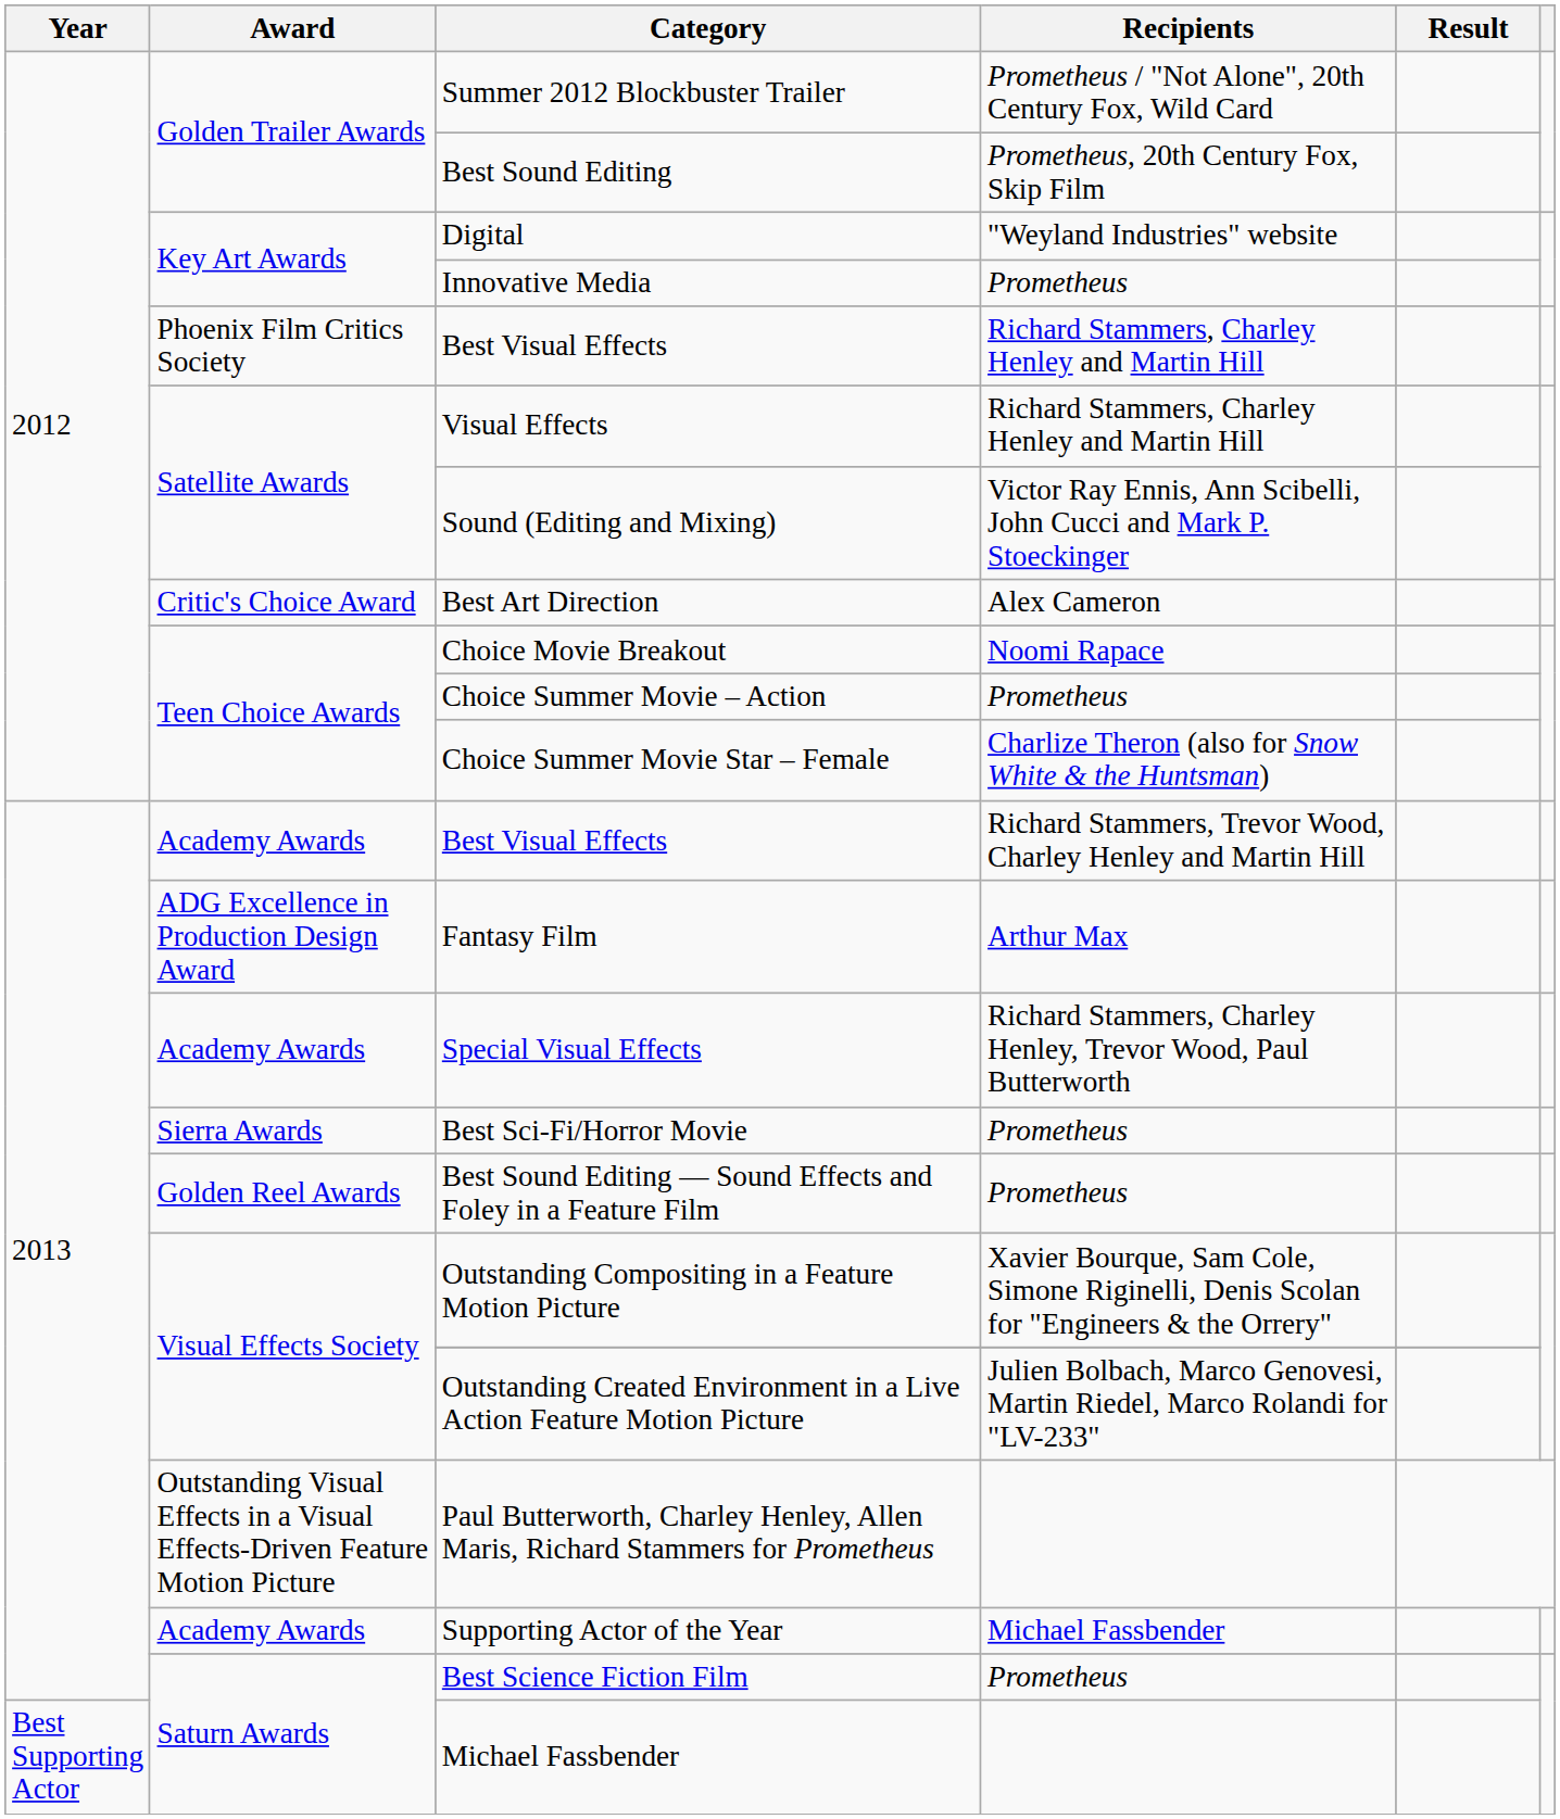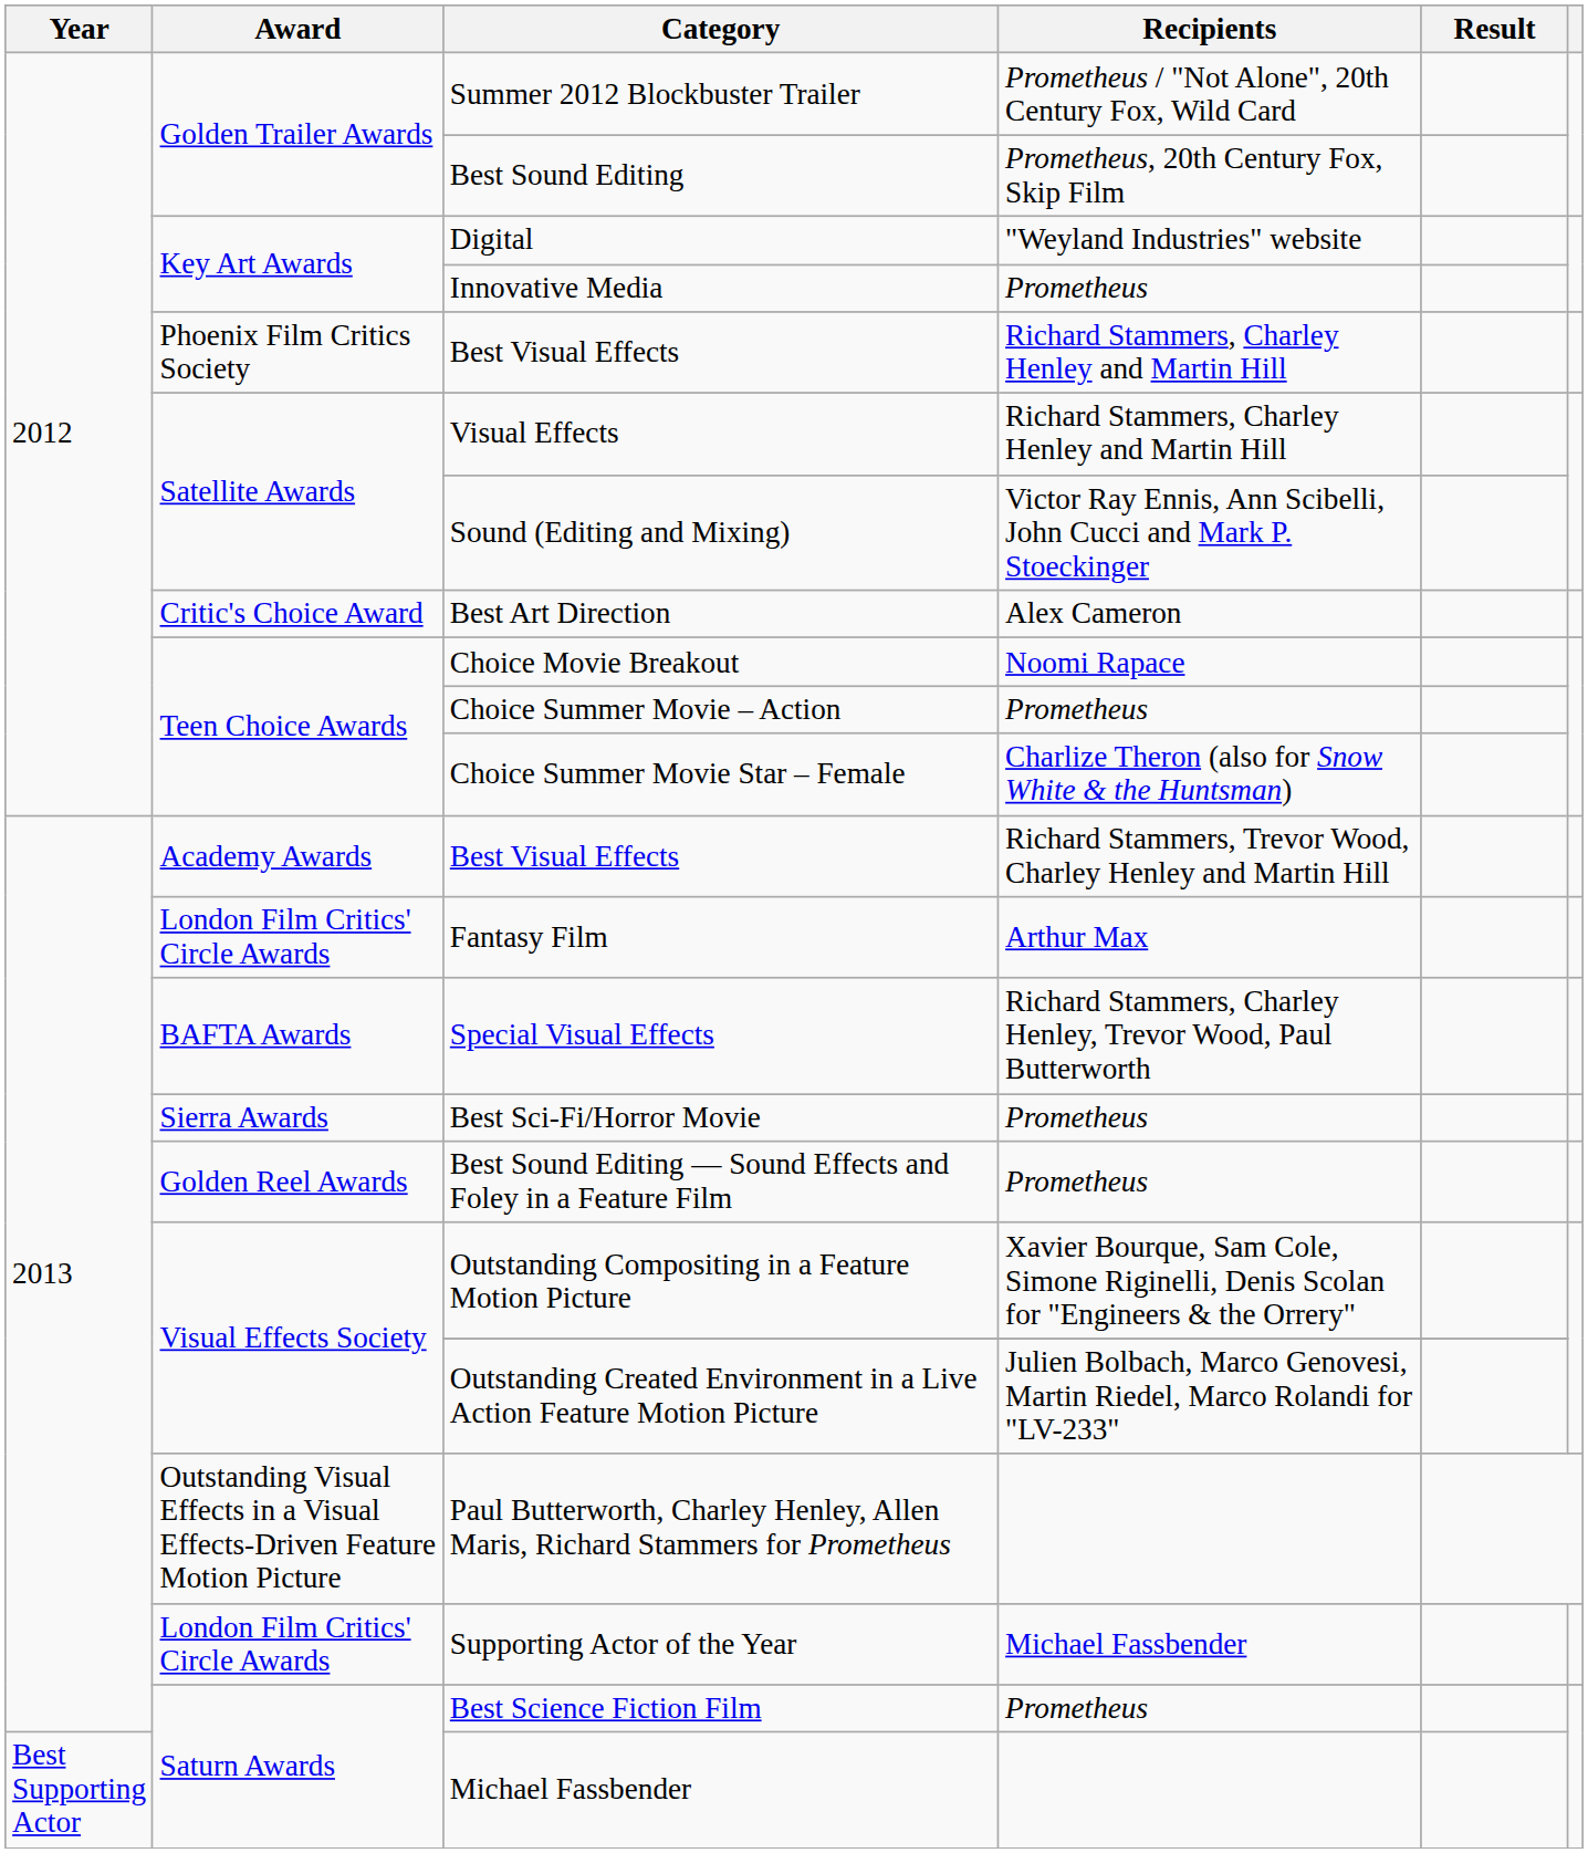 <table class="wikitable sortable plainrowheaders" width="95%" cellpadding="5">
 <tr>
 <th>Year</th>
 <th width="20%">Award</th>
 <th width="40%">Category</th>
 <th width="30%">Recipients</th>
 <th width="10%">Result</th>
 <th></th>
 </tr>
 <tr>
 <td rowspan="11">2012</td>
 <td rowspan="2"><a href='#'>Golden Trailer Awards</a></td>
 <td>Summer 2012 Blockbuster Trailer</td>
 <td><em>Prometheus</em> / "Not Alone", 20th Century Fox, Wild Card</td>
 <td></td>
 <td rowspan="2" style="text-align:center;"></td>
 </tr>
 <tr>
 <td>Best Sound Editing</td>
 <td><em>Prometheus</em>, 20th Century Fox, Skip Film</td>
 <td></td>
 </tr>
 <tr>
 <td rowspan="2"><a href='#'>Key Art Awards</a></td>
 <td>Digital</td>
 <td>"Weyland Industries" website</td>
 <td></td>
 <td rowspan="2" style="text-align:center;"></td>
 </tr>
 <tr>
 <td>Innovative Media</td>
 <td><em>Prometheus</em></td>
 <td></td>
 </tr>
 <tr>
 <td rowspan="1">Phoenix Film Critics Society</td>
 <td>Best Visual Effects</td>
 <td><a href='#'>Richard Stammers</a>, <a href='#'>Charley Henley</a> and <a href='#'>Martin Hill</a></td>
 <td></td>
 <td style="text-align:center;"></td>
 </tr>
 <tr>
 <td rowspan="2"><a href='#'>Satellite Awards</a></td>
 <td>Visual Effects</td>
 <td>Richard Stammers, Charley Henley and Martin Hill</td>
 <td></td>
 <td rowspan="2" style="text-align:center;"></td>
 </tr>
 <tr>
 <td>Sound (Editing and Mixing)</td>
 <td>Victor Ray Ennis, Ann Scibelli, John Cucci and <a href='#'>Mark P. Stoeckinger</a></td>
 <td></td>
 </tr>
 <tr>
 <td><a href='#'>Critic's Choice Award</a></td>
 <td>Best Art Direction</td>
 <td>Alex Cameron</td>
 <td></td>
 <td style="text-align:center;"></td>
 </tr>
 <tr>
 <td rowspan="3"><a href='#'>Teen Choice Awards</a></td>
 <td>Choice Movie Breakout</td>
 <td><a href='#'>Noomi Rapace</a></td>
 <td></td>
 <td rowspan="3" style="text-align:center;"></td>
 </tr>
 <tr>
 <td>Choice Summer Movie – Action</td>
 <td><em>Prometheus</em></td>
 <td></td>
 </tr>
 <tr>
 <td>Choice Summer Movie Star – Female</td>
 <td><a href='#'>Charlize Theron</a> (also for <em><a href='#'>Snow White & the Huntsman</a></em>)</td>
 <td></td>
 </tr>
 <tr>
 <td rowspan="11">2013</td>
 <td><a href='#'>Academy Awards</a></td>
 <td><a href='#'>Best Visual Effects</a></td>
 <td>Richard Stammers, Trevor Wood, Charley Henley and Martin Hill</td>
 <td></td>
 <td style="text-align:center;"></td>
 </tr>
 <tr>
-<td><a href='#'>ADG Excellence in Production Design Award</a></td>
+<td><a href='#'>London Film Critics' Circle Awards</a></td>
 <td>Fantasy Film</td>
 <td><a href='#'>Arthur Max</a></td>
 <td></td>
 <td style="text-align:center;"></td>
 </tr>
 <tr>
-<td><a href='#'>Academy Awards</a></td>
+<td><a href='#'>BAFTA Awards</a></td>
 <td><a href='#'>Special Visual Effects</a></td>
 <td>Richard Stammers, Charley Henley, Trevor Wood, Paul Butterworth</td>
 <td></td>
 <td style="text-align:center;"></td>
 </tr>
 <tr>
 <td rowspan="1"><a href='#'>Sierra Awards</a></td>
 <td>Best Sci-Fi/Horror Movie</td>
 <td><em>Prometheus</em></td>
 <td></td>
 <td style="text-align:center;"></td>
 </tr>
 <tr>
 <td><a href='#'>Golden Reel Awards</a></td>
 <td>Best Sound Editing — Sound Effects and Foley in a Feature Film</td>
 <td><em>Prometheus</em></td>
 <td></td>
 <td style="text-align:center;"></td>
 </tr>
 <tr>
 <td rowspan="3"><a href='#'>Visual Effects Society</a></td>
 <td>Outstanding Compositing in a Feature Motion Picture</td>
 <td>Xavier Bourque, Sam Cole, Simone Riginelli, Denis Scolan for "Engineers & the Orrery"</td>
 <td></td>
 <td rowspan="3" style="text-align:center;"></td>
 </tr>
 <tr>
 </tr>
 <tr>
 <td>Outstanding Created Environment in a Live Action Feature Motion Picture</td>
 <td>Julien Bolbach, Marco Genovesi, Martin Riedel, Marco Rolandi for "LV-233"</td>
 <td></td>
 </tr>
 <tr>
 <td>Outstanding Visual Effects in a Visual Effects-Driven Feature Motion Picture</td>
 <td>Paul Butterworth, Charley Henley, Allen Maris, Richard Stammers for <em>Prometheus</em></td>
 <td></td>
 </tr>
 <tr>
-<td><a href='#'>Academy Awards</a></td>
+<td><a href='#'>London Film Critics' Circle Awards</a></td>
 <td>Supporting Actor of the Year</td>
 <td><a href='#'>Michael Fassbender</a></td>
 <td></td>
 <td style="text-align:center;"></td>
 </tr>
 <tr>
 <td rowspan="2"><a href='#'>Saturn Awards</a></td>
 <td><a href='#'>Best Science Fiction Film</a></td>
 <td><em>Prometheus</em></td>
 <td></td>
 <td rowspan="2" style="text-align:center;"></td>
 </tr>
 <tr>
 <td><a href='#'>Best Supporting Actor</a></td>
 <td>Michael Fassbender</td>
 <td></td>
 </tr>
 <tr>
 </tr>
 </table>
